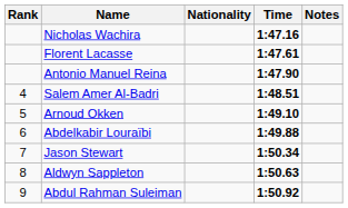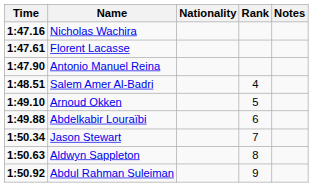 <table class="wikitable sortable" style="text-align:center">
 <tr>
-<th>Rank</th>
+<th>Time</th>
 <th>Name</th>
 <th>Nationality</th>
-<th>Time</th>
+<th>Rank</th>
 <th>Notes</th>
 </tr>
 <tr>
-<td></td>
+<td><strong>1:47.16</strong></td>
 <td align=left><a href='#'>Nicholas Wachira</a></td>
 <td align=left></td>
-<td><strong>1:47.16</strong></td>
+<td></td>
 <td></td>
 </tr>
 <tr>
-<td></td>
+<td><strong>1:47.61</strong></td>
 <td align=left><a href='#'>Florent Lacasse</a></td>
 <td align=left></td>
-<td><strong>1:47.61</strong></td>
+<td></td>
 <td></td>
 </tr>
 <tr>
-<td></td>
+<td><strong>1:47.90</strong></td>
 <td align=left><a href='#'>Antonio Manuel Reina</a></td>
 <td align=left></td>
-<td><strong>1:47.90</strong></td>
+<td></td>
 <td></td>
 </tr>
 <tr>
-<td>4</td>
+<td><strong>1:48.51</strong></td>
 <td align=left><a href='#'>Salem Amer Al-Badri</a></td>
 <td align=left></td>
-<td><strong>1:48.51</strong></td>
+<td>4</td>
 <td></td>
 </tr>
 <tr>
-<td>5</td>
+<td><strong>1:49.10</strong></td>
 <td align=left><a href='#'>Arnoud Okken</a></td>
 <td align=left></td>
-<td><strong>1:49.10</strong></td>
+<td>5</td>
 <td></td>
 </tr>
 <tr>
-<td>6</td>
+<td><strong>1:49.88</strong></td>
 <td align=left><a href='#'>Abdelkabir Louraïbi</a></td>
 <td align=left></td>
-<td><strong>1:49.88</strong></td>
+<td>6</td>
 <td></td>
 </tr>
 <tr>
-<td>7</td>
+<td><strong>1:50.34</strong></td>
 <td align=left><a href='#'>Jason Stewart</a></td>
 <td align=left></td>
-<td><strong>1:50.34</strong></td>
+<td>7</td>
 <td></td>
 </tr>
 <tr>
-<td>8</td>
+<td><strong>1:50.63</strong></td>
 <td align=left><a href='#'>Aldwyn Sappleton</a></td>
 <td align=left></td>
-<td><strong>1:50.63</strong></td>
+<td>8</td>
 <td></td>
 </tr>
 <tr>
-<td>9</td>
+<td><strong>1:50.92</strong></td>
 <td align=left><a href='#'>Abdul Rahman Suleiman</a></td>
 <td align=left></td>
-<td><strong>1:50.92</strong></td>
+<td>9</td>
 <td></td>
 </tr>
 </table>
